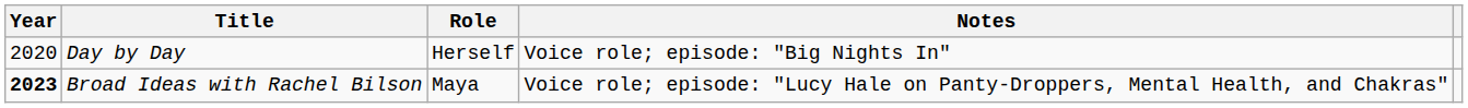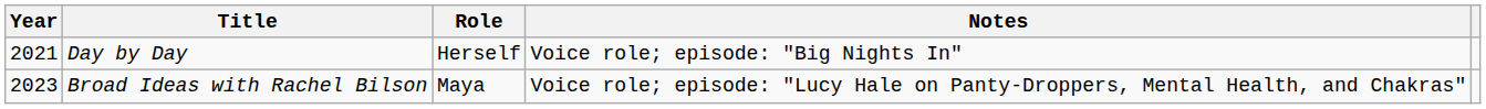 <table class="wikitable sortable">
 <tr>
 <th>Year</th>
 <th>Title</th>
 <th>Role</th>
 <th class="unsortable">Notes</th>
 <th scope="col"></th>
 </tr>
 <tr>
-<td>2020</td>
+<td>2021</td>
 <td><em>Day by Day</em></td>
 <td>Herself</td>
 <td>Voice role; episode: "Big Nights In"</td>
 <td style="text-align:center;"></td>
 </tr>
 <tr>
-<td><strong>2023</strong></td>
+<td>2023</td>
 <td><em>Broad Ideas with Rachel Bilson</em></td>
 <td>Maya</td>
 <td>Voice role; episode: "Lucy Hale on Panty-Droppers, Mental Health, and Chakras"</td>
 <td style="text-align:center;"></td>
 </tr>
 </table>
